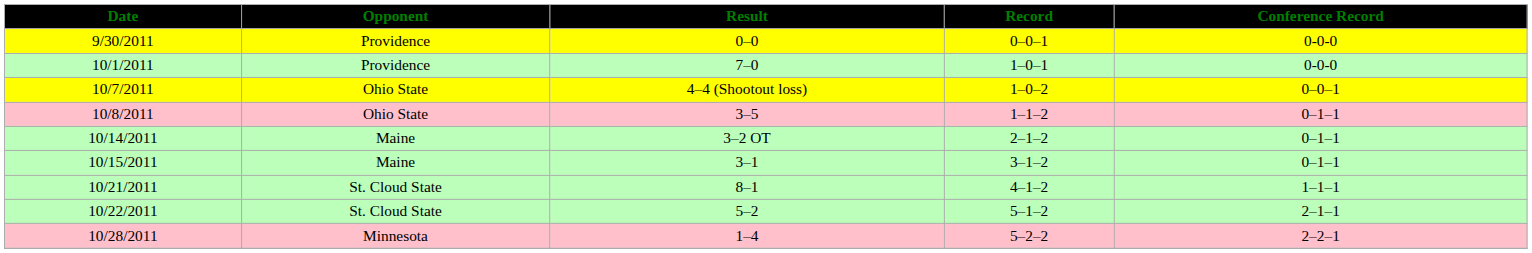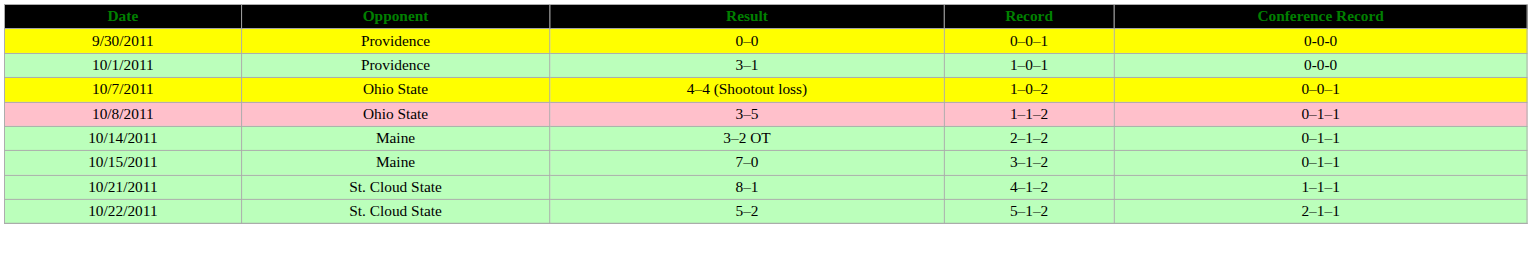 <table class="wikitable" width="80%">
 <tr align="center"  style=" background:black;color:green;">
 <td><strong>Date</strong></td>
 <td><strong>Opponent</strong></td>
 <td><strong>Result</strong></td>
 <td><strong>Record</strong></td>
 <td><strong>Conference Record</strong></td>
 </tr>
 <tr align="center" bgcolor="yellow">
 <td>9/30/2011</td>
 <td>Providence</td>
 <td>0–0</td>
 <td>0–0–1</td>
 <td>0-0-0</td>
 </tr>
 <tr align="center" bgcolor="bbffbb">
 <td>10/1/2011</td>
 <td>Providence</td>
-<td>7–0</td>
+<td>3–1</td>
 <td>1–0–1</td>
 <td>0-0-0</td>
 </tr>
 <tr align="center" bgcolor="yellow">
 <td>10/7/2011</td>
 <td>Ohio State</td>
 <td>4–4 (Shootout loss)</td>
 <td>1–0–2</td>
 <td>0–0–1</td>
 </tr>
 <tr align="center" bgcolor="pink">
 <td>10/8/2011</td>
 <td>Ohio State</td>
 <td>3–5</td>
 <td>1–1–2</td>
 <td>0–1–1</td>
 </tr>
 <tr align="center" bgcolor="bbffbb">
 <td>10/14/2011</td>
 <td>Maine</td>
 <td>3–2 OT</td>
 <td>2–1–2</td>
 <td>0–1–1</td>
 </tr>
 <tr align="center" bgcolor="bbffbb">
 <td>10/15/2011</td>
 <td>Maine</td>
-<td>3–1</td>
+<td>7–0</td>
 <td>3–1–2</td>
 <td>0–1–1</td>
 </tr>
 <tr align="center" bgcolor="bbffbb">
 <td>10/21/2011</td>
 <td>St. Cloud State</td>
 <td>8–1</td>
 <td>4–1–2</td>
 <td>1–1–1</td>
 </tr>
 <tr align="center" bgcolor="bbffbb">
 <td>10/22/2011</td>
 <td>St. Cloud State</td>
 <td>5–2</td>
 <td>5–1–2</td>
 <td>2–1–1</td>
 </tr>
-<tr align="center" bgcolor="pink">
-<td>10/28/2011</td>
-<td>Minnesota</td>
-<td>1–4</td>
-<td>5–2–2</td>
-<td>2–2–1</td>
-</tr>
 <tr align="center" bgcolor="">
 </tr>
 </table>
